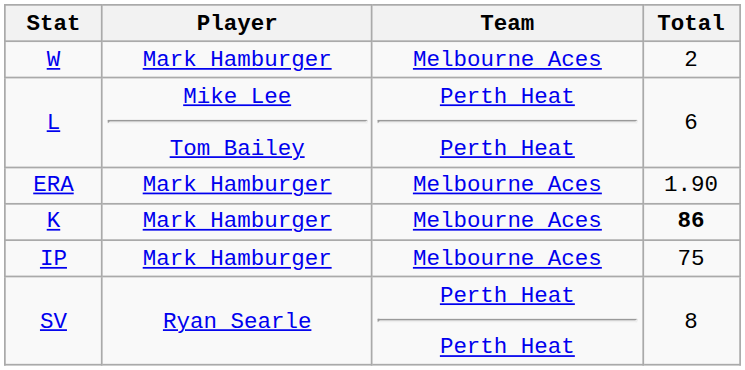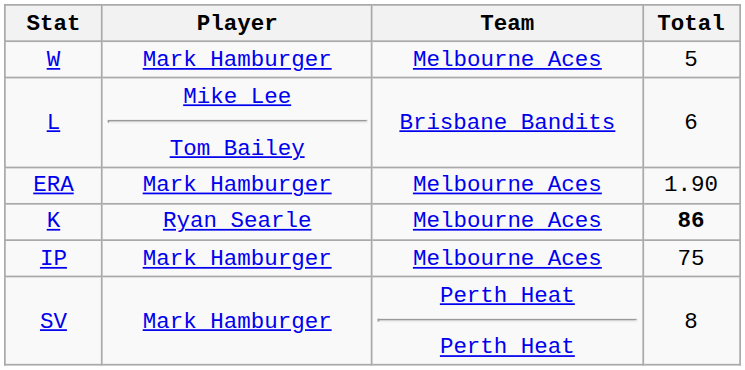 <table class="wikitable" style="text-align:center;">
 <tr>
 <th scope="col" width=50>Stat</th>
 <th scope="col" width=150>Player</th>
 <th scope="col" width=150>Team</th>
 <th scope="col" width=50>Total</th>
 </tr>
 <tr>
 <td><a href='#'>W</a></td>
 <td><a href='#'>Mark Hamburger</a></td>
 <td><a href='#'>Melbourne Aces</a></td>
-<td>2</td>
+<td>5</td>
 </tr>
 <tr>
 <td><a href='#'>L</a></td>
 <td><div><a href='#'>Mike Lee</a></div><hr><div><a href='#'>Tom Bailey</a></div></td>
-<td><div><a href='#'>Perth Heat</a></div><hr><div><a href='#'>Perth Heat</a></div></td>
+<td><a href='#'>Brisbane Bandits</a></td>
 <td>6</td>
 </tr>
 <tr>
 <td><a href='#'>ERA</a></td>
 <td><a href='#'>Mark Hamburger</a></td>
 <td><a href='#'>Melbourne Aces</a></td>
 <td>1.90</td>
 </tr>
 <tr>
 <td><a href='#'>K</a></td>
-<td><a href='#'>Mark Hamburger</a></td>
+<td><a href='#'>Ryan Searle</a></td>
 <td><a href='#'>Melbourne Aces</a></td>
 <td><strong>86</strong></td>
 </tr>
 <tr>
 <td><a href='#'>IP</a></td>
 <td><a href='#'>Mark Hamburger</a></td>
 <td><a href='#'>Melbourne Aces</a></td>
 <td>75</td>
 </tr>
 <tr>
 <td><a href='#'>SV</a></td>
-<td><a href='#'>Ryan Searle</a></td>
+<td><a href='#'>Mark Hamburger</a></td>
 <td><div><a href='#'>Perth Heat</a></div><hr><div><a href='#'>Perth Heat</a></div></td>
 <td>8</td>
 </tr>
 </table>
